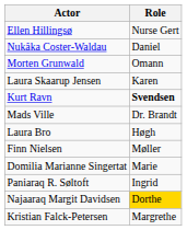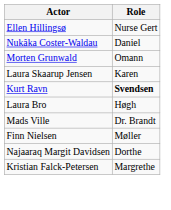 <table class="wikitable">
 <tr>
 <th>Actor</th>
 <th>Role</th>
 </tr>
 <tr>
 <td><a href='#'>Ellen Hillingsø</a></td>
 <td>Nurse Gert</td>
 </tr>
 <tr>
 <td><a href='#'>Nukâka Coster-Waldau</a></td>
 <td>Daniel</td>
 </tr>
 <tr>
 <td><a href='#'>Morten Grunwald</a></td>
 <td>Omann</td>
 </tr>
 <tr>
 <td>Laura Skaarup Jensen</td>
 <td>Karen</td>
 </tr>
 <tr>
 <td><a href='#'>Kurt Ravn</a></td>
 <td><strong>Svendsen</strong></td>
 </tr>
 <tr>
+<td>Laura Bro</td>
+<td>Høgh</td>
+</tr>
+<tr>
 <td>Mads Ville</td>
 <td>Dr. Brandt</td>
-</tr>
-<tr>
-<td>Laura Bro</td>
-<td>Høgh</td>
 </tr>
 <tr>
 <td>Finn Nielsen</td>
 <td>Møller</td>
 </tr>
 <tr>
-<td>Domilia Marianne Singertat</td>
-<td>Marie</td>
-</tr>
-<tr>
-<td>Paniaraq R. Søltoft</td>
-<td>Ingrid</td>
-</tr>
-<tr>
 <td>Najaaraq Margit Davidsen</td>
-<td style="background: gold;">Dorthe</td>
+<td>Dorthe</td>
 </tr>
 <tr>
 <td>Kristian Falck-Petersen</td>
 <td>Margrethe</td>
 </tr>
 </table>
